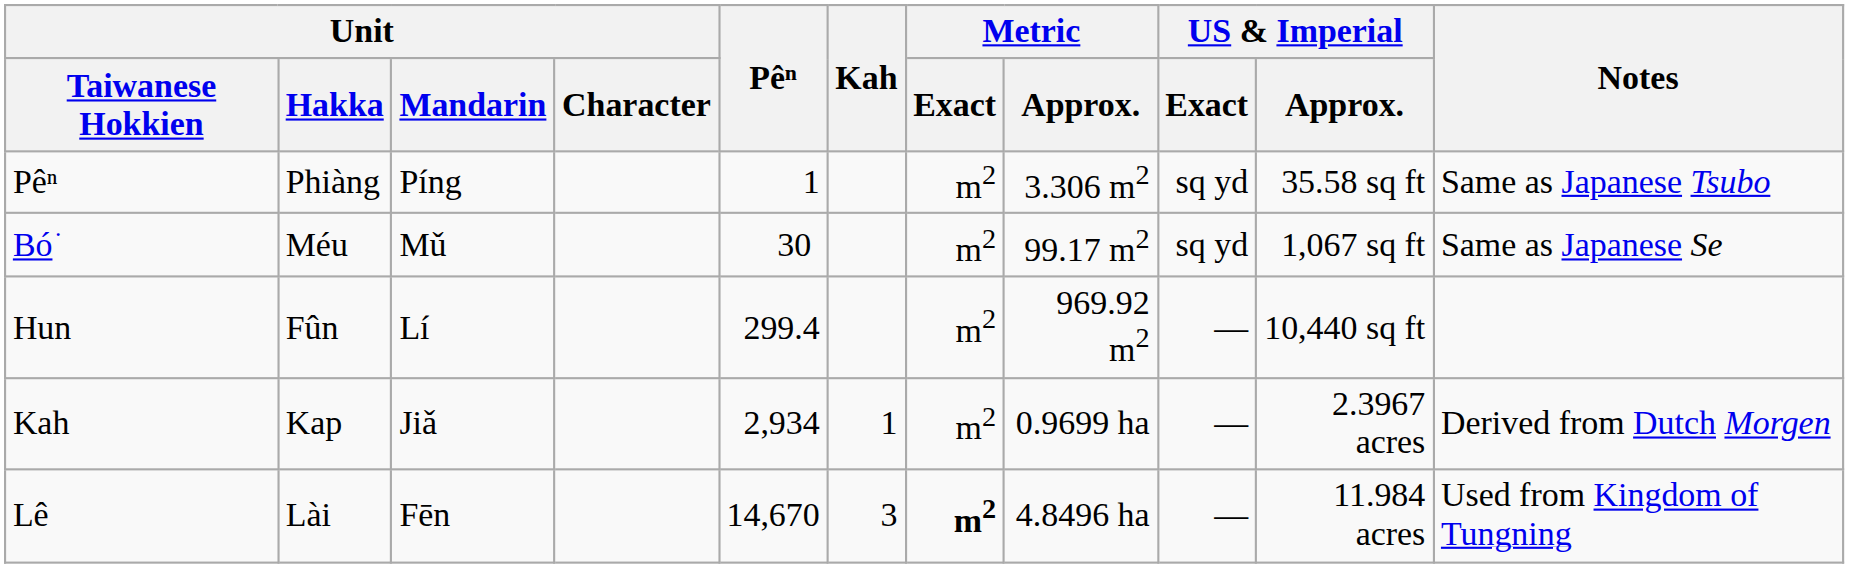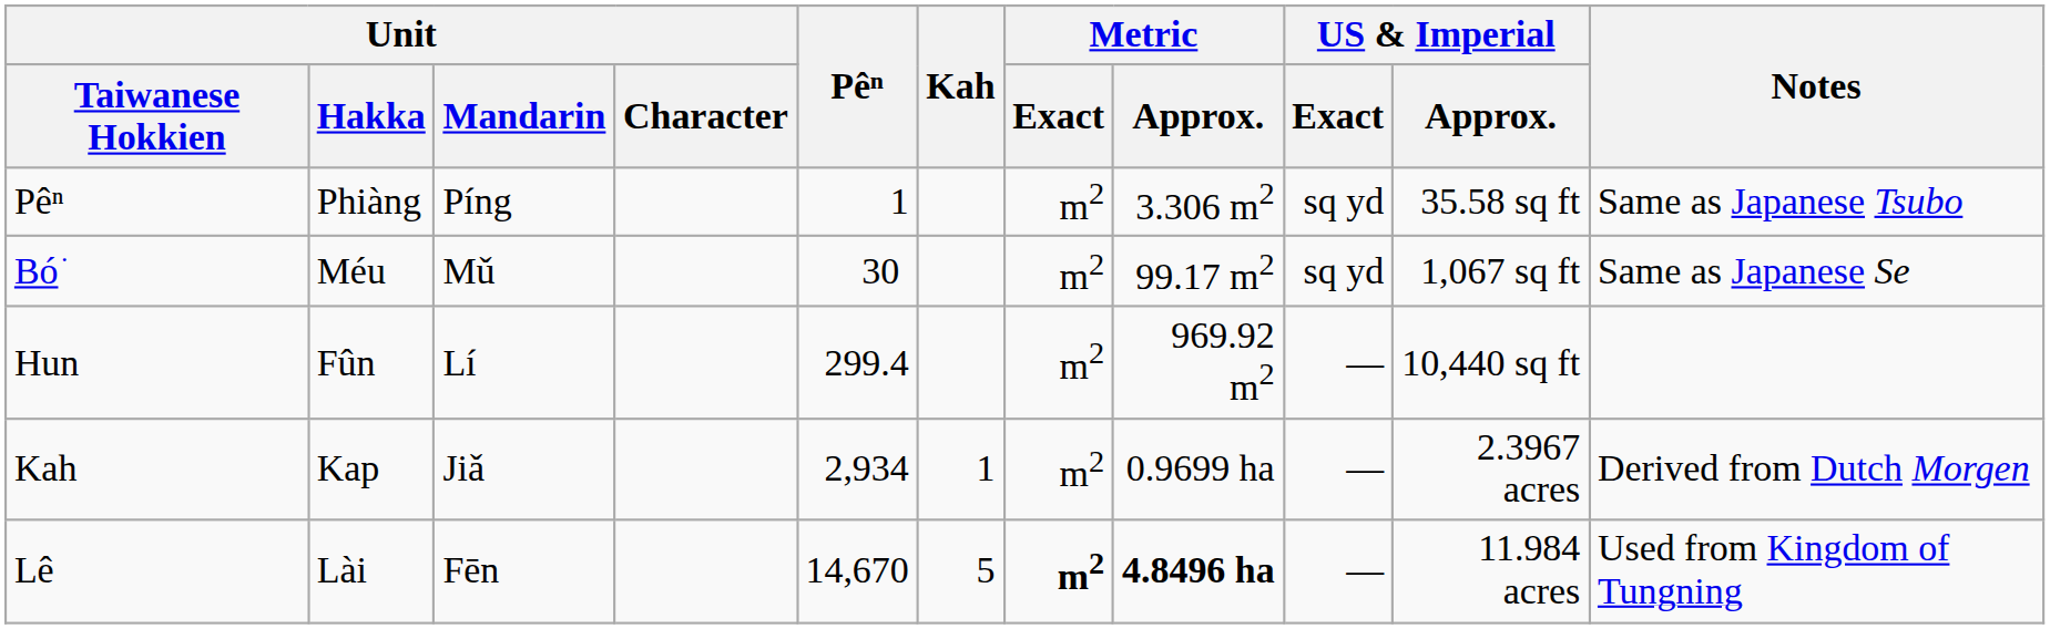 <table class=wikitable>
 <tr>
 <th colspan=4>Unit</th>
 <th rowspan=2>Pêⁿ</th>
 <th rowspan=2>Kah</th>
 <th colspan=2><a href='#'>Metric</a></th>
 <th colspan=2><a href='#'>US</a> & <a href='#'>Imperial</a></th>
 <th rowspan=2>Notes</th>
 </tr>
 <tr>
 <th><a href='#'>Taiwanese Hokkien</a></th>
 <th><a href='#'>Hakka</a></th>
 <th><a href='#'>Mandarin</a></th>
 <th>Character</th>
 <th>Exact</th>
 <th>Approx.</th>
 <th>Exact</th>
 <th>Approx.</th>
 </tr>
 <tr>
 <td>Pêⁿ</td>
 <td>Phiàng</td>
 <td>Píng</td>
 <td align=centre></td>
 <td align=right>1</td>
 <td align=right></td>
 <td align=right> m<sup>2</sup></td>
 <td align=right>3.306 m<sup>2</sup></td>
 <td align=right> sq yd</td>
 <td align=right>35.58 sq ft</td>
 <td>Same as <a href='#'>Japanese</a> <em><a href='#'>Tsubo</a></em></td>
 </tr>
 <tr>
 <td><a href='#'>Bó͘</a></td>
 <td>Méu</td>
 <td>Mǔ</td>
 <td align=centre></td>
 <td align=right>30 </td>
 <td align=right></td>
 <td align=right> m<sup>2</sup></td>
 <td align=right>99.17 m<sup>2</sup></td>
 <td align=right> sq yd</td>
 <td align=right>1,067 sq ft</td>
 <td>Same as <a href='#'>Japanese</a> <em>Se</em></td>
 </tr>
 <tr>
 <td>Hun</td>
 <td>Fûn</td>
 <td>Lí</td>
 <td align=centre></td>
 <td align=right>299.4</td>
 <td align=right></td>
 <td align=right> m<sup>2</sup></td>
 <td align=right>969.92 m<sup>2</sup></td>
 <td align=right>—</td>
 <td align=right>10,440 sq ft</td>
 <td></td>
 </tr>
 <tr>
 <td>Kah</td>
 <td>Kap</td>
 <td>Jiǎ</td>
 <td align=centre></td>
 <td align=right>2,934</td>
 <td align=right>1</td>
 <td align=right> m<sup>2</sup></td>
 <td align=right>0.9699 ha</td>
 <td align=right>—</td>
 <td align=right>2.3967 acres</td>
 <td>Derived from <a href='#'>Dutch</a> <em><a href='#'>Morgen</a></em></td>
 </tr>
 <tr>
 <td>Lê</td>
 <td>Lài</td>
 <td>Fēn</td>
 <td align=centre></td>
 <td align=right>14,670</td>
-<td align=right>3</td>
+<td align=right>5</td>
 <td align=right><strong> m<sup>2</sup></strong></td>
-<td align=right>4.8496 ha</td>
+<td align=right><strong>4.8496 ha</strong></td>
 <td align=right>—</td>
 <td align=right>11.984 acres</td>
 <td>Used from <a href='#'>Kingdom of Tungning</a></td>
 </tr>
 </table>
